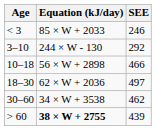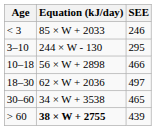 <table class="wikitable">
 <tr>
 <th>Age</th>
 <th>Equation (kJ/day)</th>
 <th>SEE</th>
 </tr>
 <tr>
 <td>< 3</td>
 <td>85 × W + 2033</td>
 <td>246</td>
 </tr>
 <tr>
 <td>3–10</td>
 <td>244 × W - 130</td>
-<td>292</td>
+<td>295</td>
 </tr>
 <tr>
 <td>10–18</td>
 <td>56 × W + 2898</td>
 <td>466</td>
 </tr>
 <tr>
 <td>18–30</td>
 <td>62 × W + 2036</td>
 <td>497</td>
 </tr>
 <tr>
 <td>30–60</td>
 <td>34 × W + 3538</td>
-<td>462</td>
+<td>465</td>
 </tr>
 <tr>
 <td>> 60</td>
 <td><strong>38 × W + 2755</strong></td>
 <td>439</td>
 </tr>
 </table>
